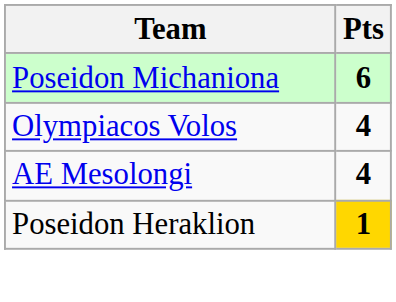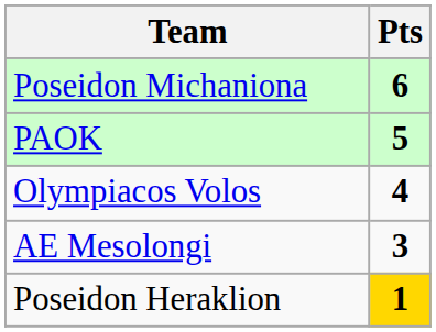 <table class="wikitable" style="text-align: center;">
 <tr>
 <th width=165>Team</th>
 <th width=20>Pts</th>
 </tr>
 <tr bgcolor="#ccffcc">
 <td align=left><a href='#'>Poseidon Michaniona</a></td>
 <td><strong>6</strong></td>
 </tr>
+<tr bgcolor="#ccffcc">
+<td align=left><a href='#'>PAOK</a></td>
+<td><strong>5</strong></td>
+</tr>
 <tr>
 <td align=left><a href='#'>Olympiacos Volos</a></td>
 <td><strong>4</strong></td>
 </tr>
 <tr>
 <td align=left><a href='#'>AE Mesolongi</a></td>
-<td><strong>4</strong></td>
+<td><strong>3</strong></td>
 </tr>
 <tr>
 <td align=left>Poseidon Heraklion</td>
 <td style="background: gold;"><strong>1</strong></td>
 </tr>
 </table>
